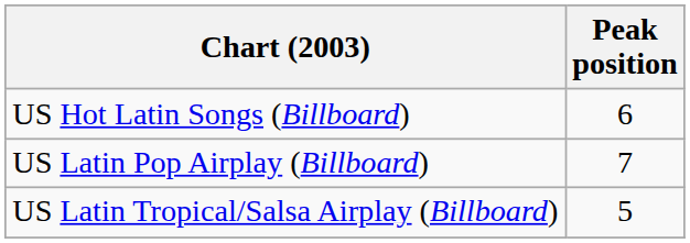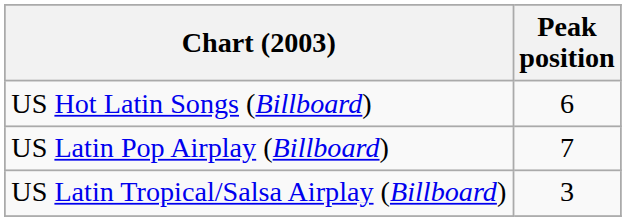 <table class="wikitable">
 <tr>
 <th align="left">Chart (2003)</th>
 <th align="left">Peak<br>position</th>
 </tr>
 <tr>
 <td align="left">US <a href='#'>Hot Latin Songs</a> (<a href='#'><em>Billboard</em></a>)</td>
 <td align="center">6</td>
 </tr>
 <tr>
 <td align="left">US <a href='#'>Latin Pop Airplay</a> (<a href='#'><em>Billboard</em></a>)</td>
 <td align="center">7</td>
 </tr>
 <tr>
 <td align="left">US <a href='#'>Latin Tropical/Salsa Airplay</a> (<a href='#'><em>Billboard</em></a>)</td>
-<td align="center">5</td>
+<td align="center">3</td>
 </tr>
 </table>
